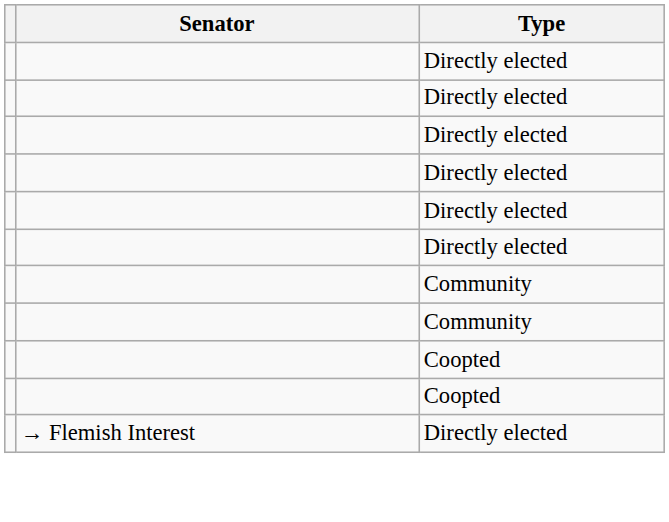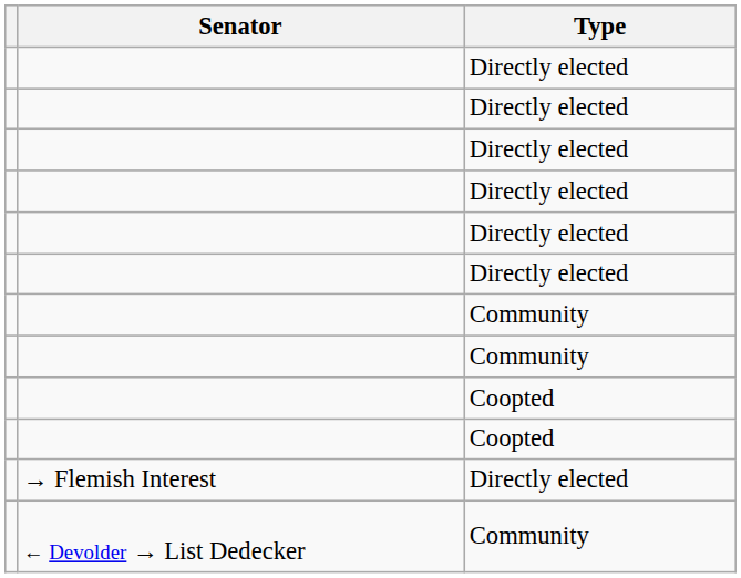 <table class="sortable wikitable" style="text-align:left; font-size:90%">
 <tr>
 <th></th>
 <th width="250">Senator</th>
 <th width="150">Type</th>
 </tr>
 <tr>
 <td></td>
 <td></td>
 <td>Directly elected</td>
 </tr>
 <tr>
 <td></td>
 <td></td>
 <td>Directly elected</td>
 </tr>
 <tr>
 <td></td>
 <td></td>
 <td>Directly elected</td>
 </tr>
 <tr>
 <td></td>
 <td></td>
 <td>Directly elected</td>
 </tr>
 <tr>
 <td></td>
 <td></td>
 <td>Directly elected</td>
 </tr>
 <tr>
 <td></td>
 <td></td>
 <td>Directly elected</td>
 </tr>
 <tr>
 <td></td>
 <td></td>
 <td>Community</td>
 </tr>
 <tr>
 <td></td>
 <td></td>
 <td>Community</td>
 </tr>
 <tr>
 <td></td>
 <td></td>
 <td>Coopted</td>
 </tr>
 <tr>
 <td></td>
 <td></td>
 <td>Coopted</td>
 </tr>
 <tr>
 <td></td>
 <td> → Flemish Interest</td>
 <td>Directly elected</td>
 </tr>
+<tr>
+<td></td>
+<td><br><small>← <a href='#'>Devolder</a></small> → List Dedecker</td>
+<td>Community</td>
+</tr>
 </table>
